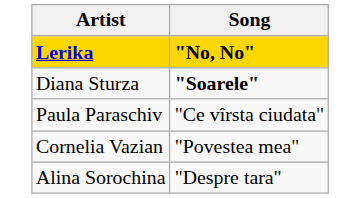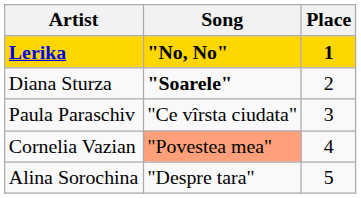 <table class="sortable wikitable" style="margin: 1em auto 1em auto; text-align:center;">
 <tr>
 <th>Artist</th>
 <th>Song</th>
+<th>Place</th>
 </tr>
 <tr style="font-weight:bold; background:gold;">
 <td align="left"><a href='#'>Lerika</a></td>
 <td align="left">"No, No"</td>
+<td>1</td>
 </tr>
 <tr>
 <td align="left">Diana Sturza</td>
 <td align="left"><strong>"Soarele"</strong></td>
+<td>2</td>
 </tr>
 <tr>
 <td align="left">Paula Paraschiv</td>
 <td align="left">"Ce vîrsta ciudata"</td>
+<td>3</td>
 </tr>
 <tr>
 <td align="left">Cornelia Vazian</td>
-<td align="left">"Povestea mea"</td>
+<td align="left" style="background: lightsalmon;">"Povestea mea"</td>
+<td>4</td>
 </tr>
 <tr>
 <td align="left">Alina Sorochina</td>
 <td align="left">"Despre tara"</td>
+<td>5</td>
 </tr>
 </table>
